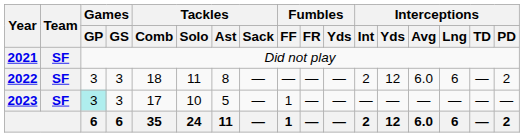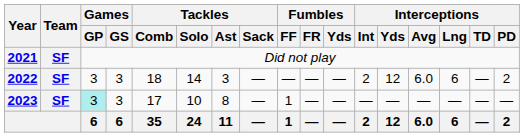 <table class=wikitable style="text-align:center;">
 <tr>
 <th rowspan="2">Year</th>
 <th rowspan="2">Team</th>
 <th colspan="2">Games</th>
 <th colspan="4">Tackles</th>
 <th colspan="3">Fumbles</th>
 <th colspan="6">Interceptions</th>
 </tr>
 <tr>
 <th>GP</th>
 <th>GS</th>
 <th>Comb</th>
 <th>Solo</th>
 <th>Ast</th>
 <th>Sack</th>
 <th>FF</th>
 <th>FR</th>
 <th>Yds</th>
 <th>Int</th>
 <th>Yds</th>
 <th>Avg</th>
 <th>Lng</th>
 <th>TD</th>
 <th>PD</th>
 </tr>
 <tr>
 <th><a href='#'>2021</a></th>
 <th><a href='#'>SF</a></th>
 <td colspan="15"><em>Did not play</em></td>
 </tr>
 <tr>
 <th><a href='#'>2022</a></th>
 <th><a href='#'>SF</a></th>
 <td>3</td>
 <td>3</td>
 <td>18</td>
-<td>11</td>
-<td>8</td>
+<td>14</td>
+<td>3</td>
 <td>—</td>
 <td>—</td>
 <td>—</td>
 <td>—</td>
 <td>2</td>
 <td>12</td>
 <td>6.0</td>
 <td>6</td>
 <td>—</td>
 <td>2</td>
 </tr>
 <tr>
 <th><a href='#'>2023</a></th>
 <th><a href='#'>SF</a></th>
 <td style="background: paleturquoise;">3</td>
 <td>3</td>
 <td>17</td>
 <td>10</td>
-<td>5</td>
+<td>8</td>
 <td>—</td>
 <td>1</td>
 <td>—</td>
 <td>—</td>
 <td>—</td>
 <td>—</td>
 <td>—</td>
 <td>—</td>
 <td>—</td>
 <td>—</td>
 </tr>
 <tr>
 <th colspan="2"></th>
 <th>6</th>
 <th>6</th>
 <th>35</th>
 <th>24</th>
 <th>11</th>
 <th>—</th>
 <th>1</th>
 <th>—</th>
 <th>—</th>
 <th>2</th>
 <th>12</th>
 <th>6.0</th>
 <th>6</th>
 <th>—</th>
 <th>2</th>
 </tr>
 </table>
